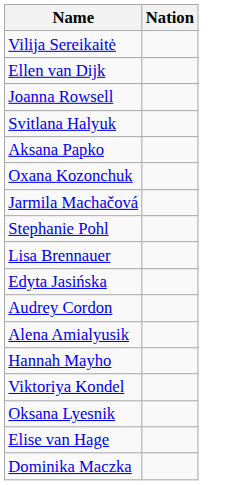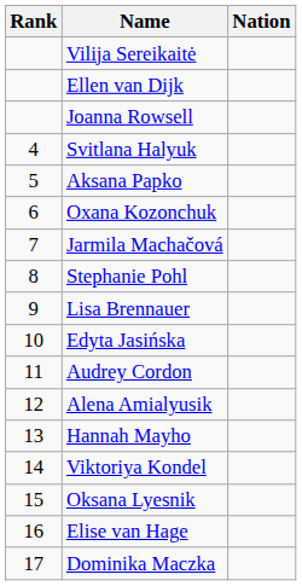 <table class="wikitable sortable" style="text-align:center">
 <tr>
+<th>Rank</th>
 <th>Name</th>
 <th>Nation</th>
 </tr>
 <tr>
+<td></td>
 <td align=left><a href='#'>Vilija Sereikaitė</a></td>
 <td align=left></td>
 </tr>
 <tr>
+<td></td>
 <td align=left><a href='#'>Ellen van Dijk</a></td>
 <td align=left></td>
 </tr>
 <tr>
+<td></td>
 <td align=left><a href='#'>Joanna Rowsell</a></td>
 <td align=left></td>
 </tr>
 <tr>
+<td>4</td>
 <td align=left><a href='#'>Svitlana Halyuk</a></td>
 <td align=left></td>
 </tr>
 <tr>
+<td>5</td>
 <td align=left><a href='#'>Aksana Papko</a></td>
 <td align=left></td>
 </tr>
 <tr>
+<td>6</td>
 <td align=left><a href='#'>Oxana Kozonchuk</a></td>
 <td align=left></td>
 </tr>
 <tr>
+<td>7</td>
 <td align=left><a href='#'>Jarmila Machačová</a></td>
 <td align=left></td>
 </tr>
 <tr>
+<td>8</td>
 <td align=left><a href='#'>Stephanie Pohl</a></td>
 <td align=left></td>
 </tr>
 <tr>
+<td>9</td>
 <td align=left><a href='#'>Lisa Brennauer</a></td>
 <td align=left></td>
 </tr>
 <tr>
+<td>10</td>
 <td align=left><a href='#'>Edyta Jasińska</a></td>
 <td align=left></td>
 </tr>
 <tr>
+<td>11</td>
 <td align=left><a href='#'>Audrey Cordon</a></td>
 <td align=left></td>
 </tr>
 <tr>
+<td>12</td>
 <td align=left><a href='#'>Alena Amialyusik</a></td>
 <td align=left></td>
 </tr>
 <tr>
+<td>13</td>
 <td align=left><a href='#'>Hannah Mayho</a></td>
 <td align=left></td>
 </tr>
 <tr>
+<td>14</td>
 <td align=left><a href='#'>Viktoriya Kondel</a></td>
 <td align=left></td>
 </tr>
 <tr>
+<td>15</td>
 <td align=left><a href='#'>Oksana Lyesnik</a></td>
 <td align=left></td>
 </tr>
 <tr>
+<td>16</td>
 <td align=left><a href='#'>Elise van Hage</a></td>
 <td align=left></td>
 </tr>
 <tr>
+<td>17</td>
 <td align=left><a href='#'>Dominika Maczka</a></td>
 <td align=left></td>
 </tr>
 </table>
